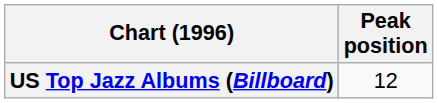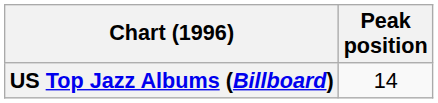 <table class="wikitable plainrowheaders" style="text-align:center">
 <tr>
 <th scope="col">Chart (1996)</th>
 <th scope="col">Peak<br>position</th>
 </tr>
 <tr>
 <th scope="row">US <a href='#'>Top Jazz Albums</a> (<em><a href='#'>Billboard</a></em>)</th>
-<td>12</td>
+<td>14</td>
 </tr>
 </table>
